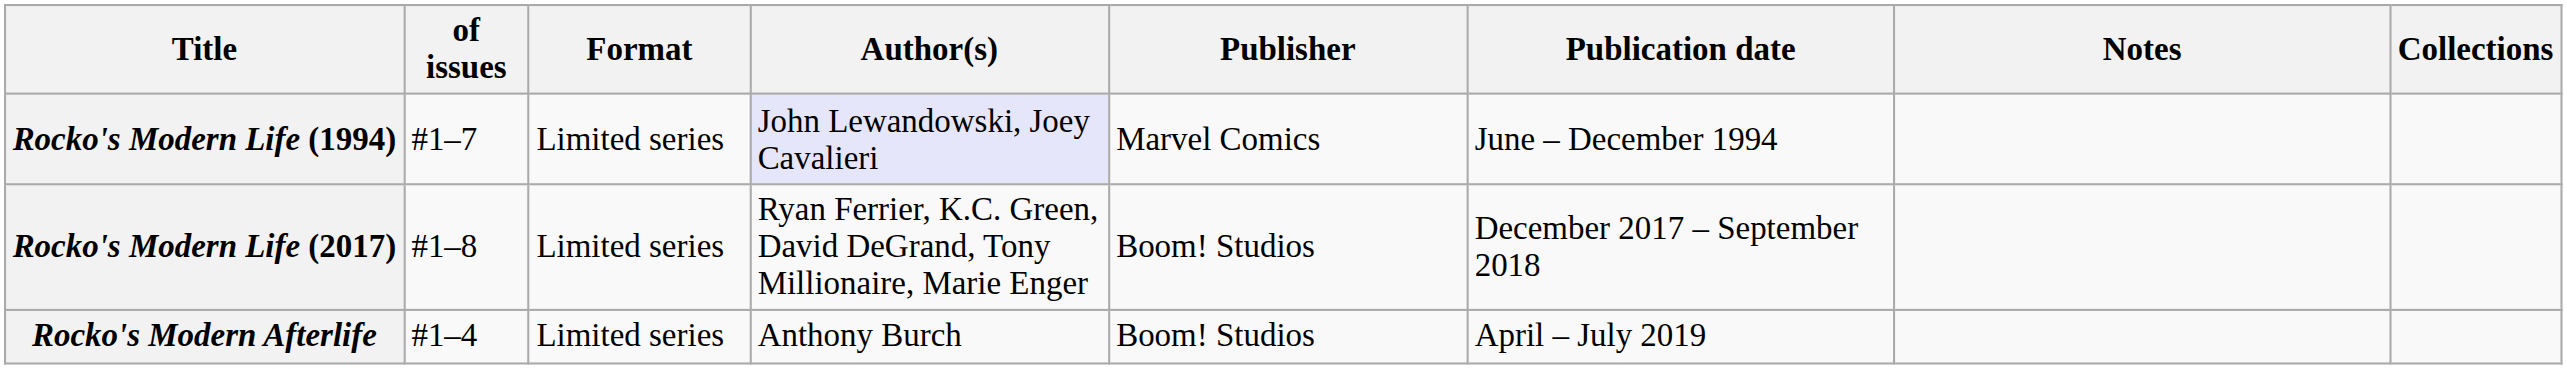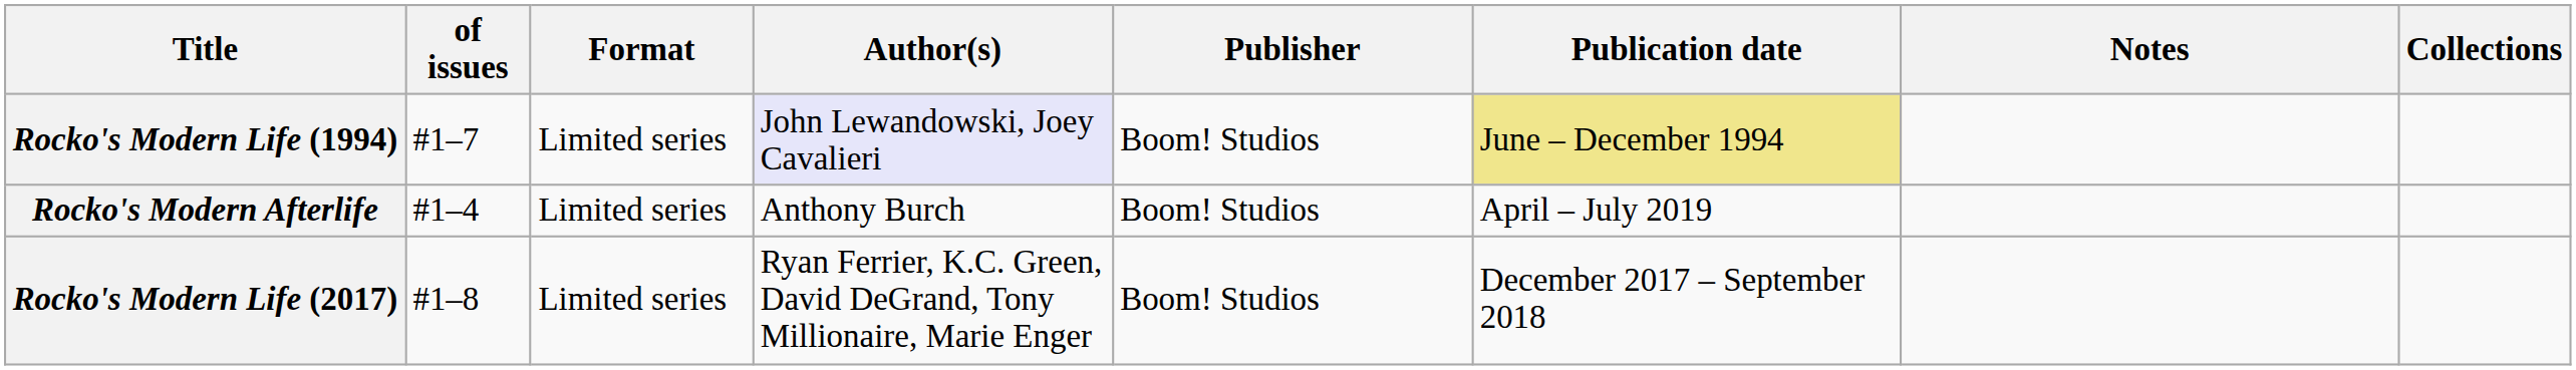 <table class="wikitable">
 <tr>
 <th>Title</th>
 <th style="width:40pt"> of issues</th>
 <th style="width:75pt">Format</th>
 <th style="width:125pt">Author(s)</th>
 <th style="width:125pt">Publisher</th>
 <th style="width:150pt">Publication date</th>
 <th style="width:175pt">Notes</th>
 <th>Collections</th>
 </tr>
 <tr>
 <th><em>Rocko's Modern Life</em> (1994)</th>
 <td>#1–7</td>
 <td>Limited series</td>
 <td style="background: lavender;">John Lewandowski, Joey Cavalieri</td>
-<td>Marvel Comics</td>
-<td>June – December 1994</td>
+<td>Boom! Studios</td>
+<td style="background: khaki;">June – December 1994</td>
+<td></td>
+<td></td>
+</tr>
+<tr>
+<th><em>Rocko's Modern Afterlife</em></th>
+<td>#1–4</td>
+<td>Limited series</td>
+<td>Anthony Burch</td>
+<td>Boom! Studios</td>
+<td>April – July 2019</td>
 <td></td>
 <td></td>
 </tr>
 <tr>
 <th><em>Rocko's Modern Life</em> (2017)</th>
 <td>#1–8</td>
 <td>Limited series</td>
 <td>Ryan Ferrier, K.C. Green, David DeGrand, Tony Millionaire, Marie Enger</td>
 <td>Boom! Studios</td>
 <td>December 2017 – September 2018</td>
 <td></td>
 <td></td>
 </tr>
-<tr>
-<th><em>Rocko's Modern Afterlife</em></th>
-<td>#1–4</td>
-<td>Limited series</td>
-<td>Anthony Burch</td>
-<td>Boom! Studios</td>
-<td>April – July 2019</td>
-<td></td>
-<td></td>
-</tr>
 </table>
